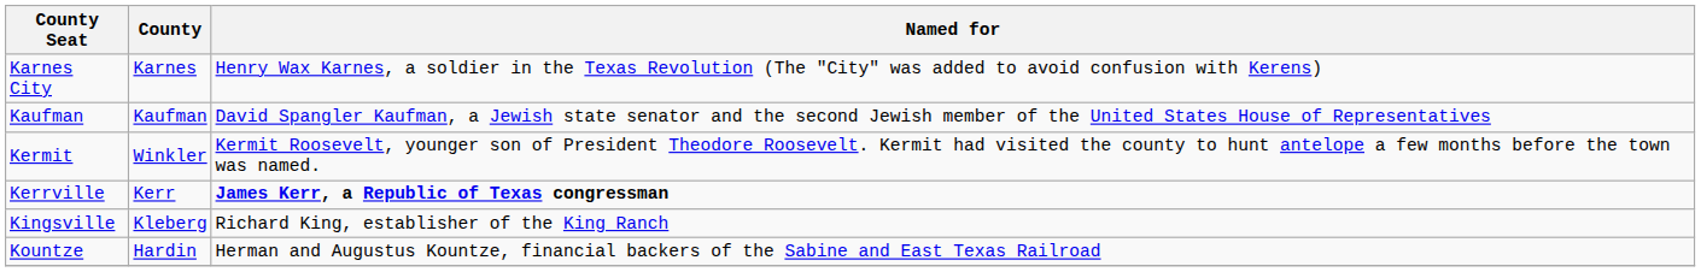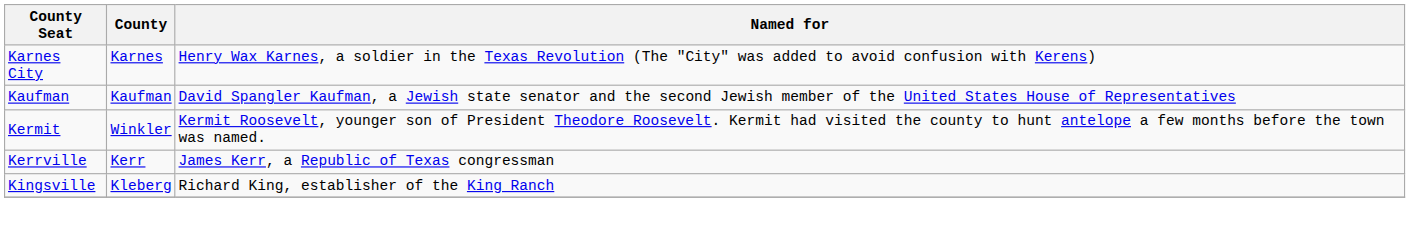 <table class="wikitable">
 <tr>
 <th>County Seat</th>
 <th>County</th>
 <th>Named for</th>
 </tr>
 <tr valign="top">
 <td><a href='#'>Karnes City</a></td>
 <td><a href='#'>Karnes</a></td>
 <td><a href='#'>Henry Wax Karnes</a>, a soldier in the <a href='#'>Texas Revolution</a> (The "City" was added to avoid confusion with <a href='#'>Kerens</a>)</td>
 </tr>
 <tr>
 <td><a href='#'>Kaufman</a></td>
 <td><a href='#'>Kaufman</a></td>
 <td><a href='#'>David Spangler Kaufman</a>, a <a href='#'>Jewish</a> state senator and the second Jewish member of the <a href='#'>United States House of Representatives</a></td>
 </tr>
 <tr>
 <td><a href='#'>Kermit</a></td>
 <td><a href='#'>Winkler</a></td>
 <td><a href='#'>Kermit Roosevelt</a>, younger son of President <a href='#'>Theodore Roosevelt</a>. Kermit had visited the county to hunt <a href='#'>antelope</a> a few months before the town was named.</td>
 </tr>
 <tr>
 <td><a href='#'>Kerrville</a></td>
 <td><a href='#'>Kerr</a></td>
-<td><strong><a href='#'>James Kerr</a>, a <a href='#'>Republic of Texas</a> congressman</strong></td>
+<td><a href='#'>James Kerr</a>, a <a href='#'>Republic of Texas</a> congressman</td>
 </tr>
 <tr>
 <td><a href='#'>Kingsville</a></td>
 <td><a href='#'>Kleberg</a></td>
 <td>Richard King, establisher of the <a href='#'>King Ranch</a></td>
 </tr>
 <tr>
-<td><a href='#'>Kountze</a></td>
-<td><a href='#'>Hardin</a></td>
-<td>Herman and Augustus Kountze, financial backers of the <a href='#'>Sabine and East Texas Railroad</a></td>
-</tr>
-<tr>
 </tr>
 </table>
